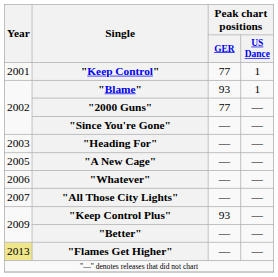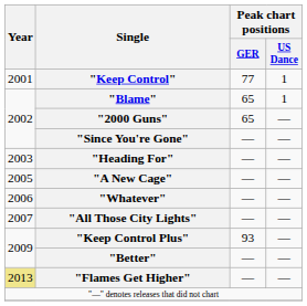 <table class="wikitable plainrowheaders" style="text-align:center;">
 <tr>
 <th rowspan="2">Year</th>
 <th rowspan="2" style="width:15em;">Single</th>
 <th colspan="2">Peak chart<br>positions</th>
 </tr>
 <tr style="font-size:smaller;">
 <th width="40"><a href='#'>GER</a><br></th>
 <th width="40"><a href='#'>US Dance</a><br></th>
 </tr>
 <tr>
 <td>2001</td>
 <th scope="row">"<a href='#'>Keep Control</a>"</th>
 <td>77</td>
 <td>1</td>
 </tr>
 <tr>
 <td rowspan="3">2002</td>
 <th scope="row">"<a href='#'>Blame</a>"</th>
-<td>93</td>
+<td>65</td>
 <td>1</td>
 </tr>
 <tr>
 <th scope="row">"2000 Guns"</th>
-<td>77</td>
+<td>65</td>
 <td>—</td>
 </tr>
 <tr>
 <th scope="row">"Since You're Gone"</th>
 <td>—</td>
 <td>—</td>
 </tr>
 <tr>
 <td>2003</td>
 <th scope="row">"Heading For"</th>
 <td>—</td>
 <td>—</td>
 </tr>
 <tr>
 <td>2005</td>
 <th scope="row">"A New Cage"</th>
 <td>—</td>
 <td>—</td>
 </tr>
 <tr>
 <td>2006</td>
 <th scope="row">"Whatever"</th>
 <td>—</td>
 <td>—</td>
 </tr>
 <tr>
 <td>2007</td>
 <th scope="row">"All Those City Lights"</th>
 <td>—</td>
 <td>—</td>
 </tr>
 <tr>
 <td rowspan="2">2009</td>
 <th scope="row">"Keep Control Plus"</th>
 <td>93</td>
 <td>—</td>
 </tr>
 <tr>
 <th scope="row">"Better"</th>
 <td>—</td>
 <td>—</td>
 </tr>
 <tr>
 <td style="background: khaki;">2013</td>
 <th scope="row">"Flames Get Higher"</th>
 <td>—</td>
 <td>—</td>
 </tr>
 <tr>
 <td colspan="4" style="font-size:8pt">"—" denotes releases that did not chart</td>
 </tr>
 <tr>
 </tr>
 </table>
